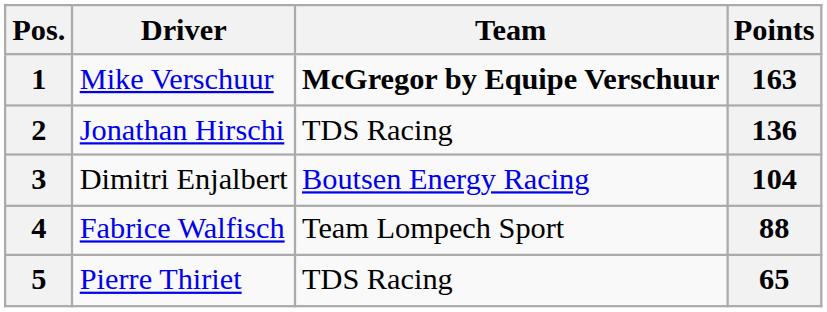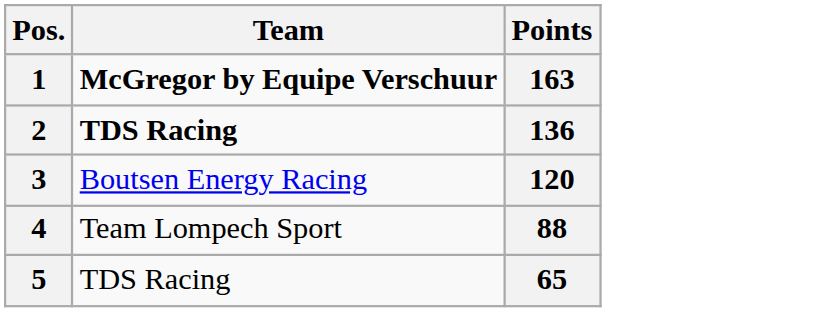 <table class="wikitable" style="font-size: 85%">
 <tr>
 <th>Pos.</th>
-<th>Driver</th>
 <th>Team</th>
 <th>Points</th>
 </tr>
 <tr>
 <th>1</th>
-<td> <a href='#'>Mike Verschuur</a></td>
 <td><strong> McGregor by Equipe Verschuur</strong></td>
 <th>163</th>
 </tr>
 <tr>
 <th>2</th>
-<td> <a href='#'>Jonathan Hirschi</a></td>
-<td> TDS Racing</td>
+<td><strong> TDS Racing</strong></td>
 <th>136</th>
 </tr>
 <tr>
 <th>3</th>
-<td> Dimitri Enjalbert</td>
 <td> <a href='#'>Boutsen Energy Racing</a></td>
-<th>104</th>
+<th>120</th>
 </tr>
 <tr>
 <th>4</th>
-<td> <a href='#'>Fabrice Walfisch</a></td>
 <td> Team Lompech Sport</td>
 <th>88</th>
 </tr>
 <tr>
 <th>5</th>
-<td> <a href='#'>Pierre Thiriet</a></td>
 <td> TDS Racing</td>
 <th>65</th>
 </tr>
 </table>
